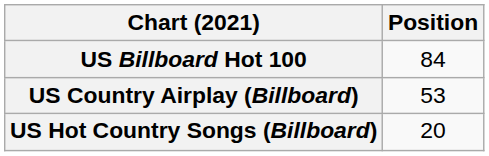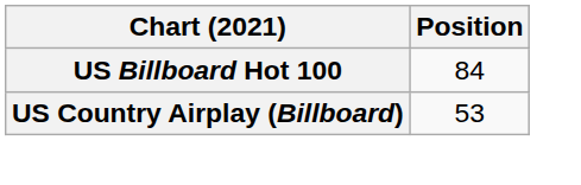 <table class="wikitable sortable plainrowheaders" style="text-align:center">
 <tr>
 <th>Chart (2021)</th>
 <th>Position</th>
 </tr>
 <tr>
 <th scope="row">US <em>Billboard</em> Hot 100</th>
 <td>84</td>
 </tr>
 <tr>
 <th scope="row">US Country Airplay (<em>Billboard</em>)</th>
 <td>53</td>
 </tr>
-<tr>
-<th scope="row">US Hot Country Songs (<em>Billboard</em>)</th>
-<td>20</td>
-</tr>
 </table>
